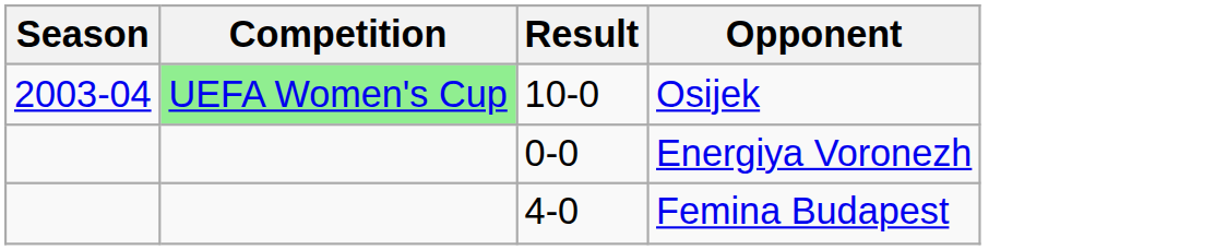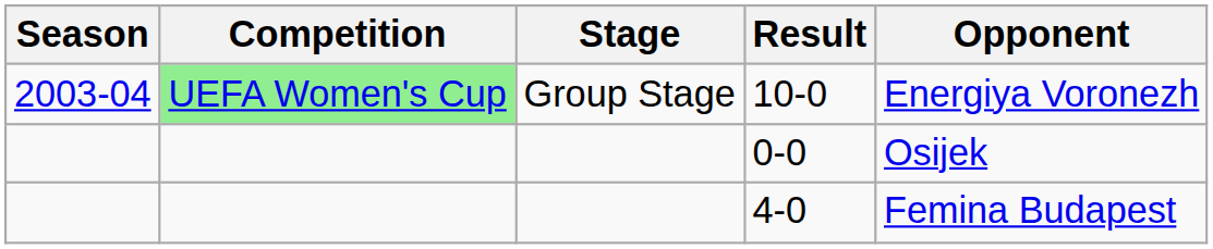 <table class="wikitable">
 <tr>
 <th>Season</th>
 <th>Competition</th>
+<th>Stage</th>
 <th>Result</th>
 <th>Opponent</th>
 </tr>
 <tr>
 <td><a href='#'>2003-04</a></td>
 <td style="background: lightgreen;"><a href='#'>UEFA Women's Cup</a></td>
+<td>Group Stage</td>
 <td>10-0</td>
+<td> <a href='#'>Energiya Voronezh</a></td>
+</tr>
+<tr>
+<td></td>
+<td></td>
+<td></td>
+<td>0-0</td>
 <td> <a href='#'>Osijek</a></td>
 </tr>
 <tr>
 <td></td>
-<td></td>
-<td>0-0</td>
-<td> <a href='#'>Energiya Voronezh</a></td>
-</tr>
-<tr>
 <td></td>
 <td></td>
 <td>4-0</td>
 <td> <a href='#'>Femina Budapest</a></td>
 </tr>
 </table>
